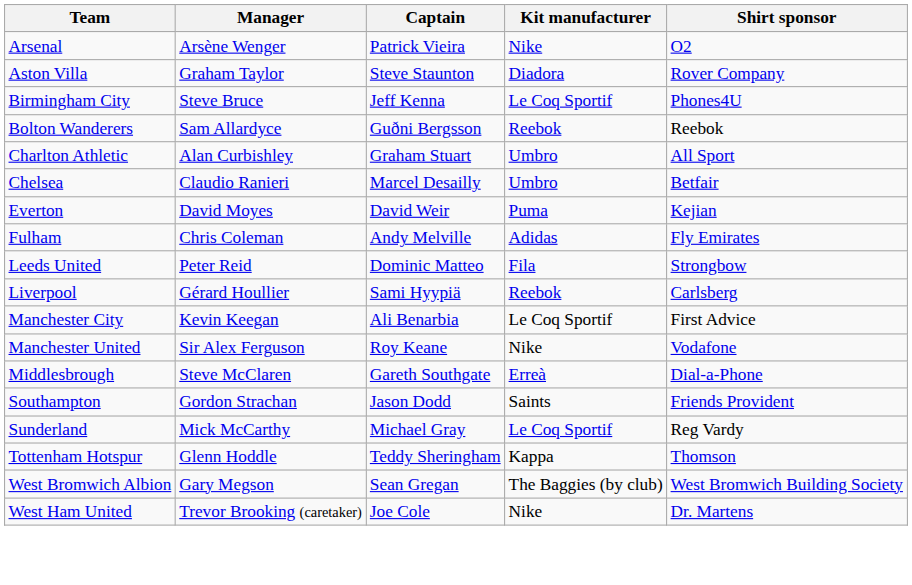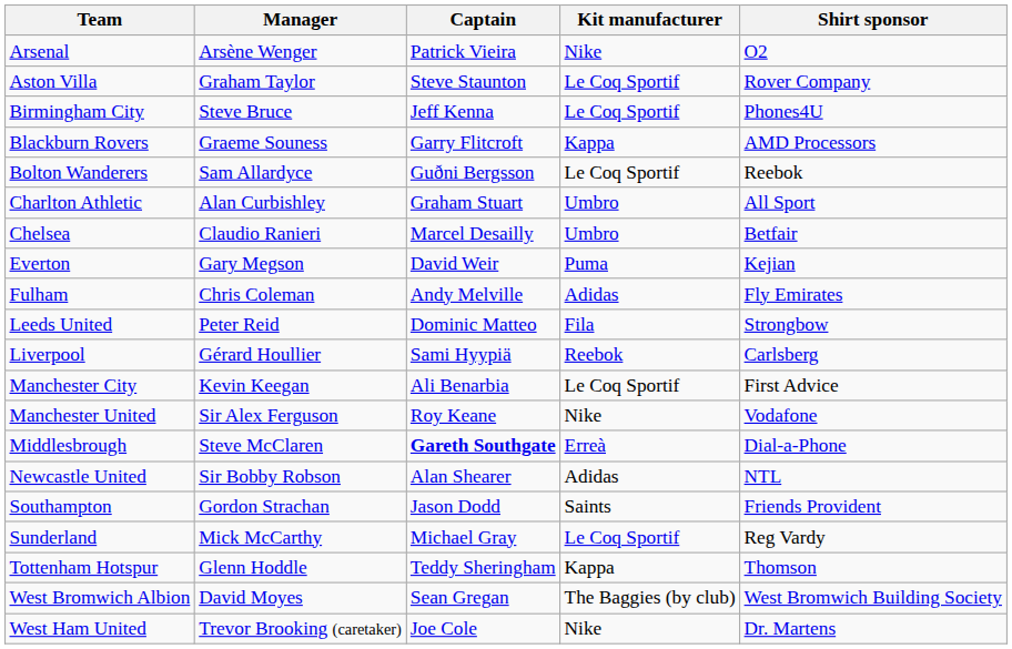 <table class="wikitable sortable">
 <tr>
 <th>Team</th>
 <th>Manager</th>
 <th>Captain</th>
 <th>Kit manufacturer</th>
 <th>Shirt sponsor</th>
 </tr>
 <tr>
 <td><a href='#'>Arsenal</a></td>
 <td> <a href='#'>Arsène Wenger</a></td>
 <td> <a href='#'>Patrick Vieira</a></td>
 <td><a href='#'>Nike</a></td>
 <td><a href='#'>O2</a></td>
 </tr>
 <tr>
 <td><a href='#'>Aston Villa</a></td>
 <td> <a href='#'>Graham Taylor</a></td>
 <td> <a href='#'>Steve Staunton</a></td>
-<td><a href='#'>Diadora</a></td>
+<td><a href='#'>Le Coq Sportif</a></td>
 <td><a href='#'>Rover Company</a></td>
 </tr>
 <tr>
 <td><a href='#'>Birmingham City</a></td>
 <td> <a href='#'>Steve Bruce</a></td>
 <td> <a href='#'>Jeff Kenna</a></td>
 <td><a href='#'>Le Coq Sportif</a></td>
 <td><a href='#'>Phones4U</a></td>
 </tr>
 <tr>
+<td><a href='#'>Blackburn Rovers</a></td>
+<td> <a href='#'>Graeme Souness</a></td>
+<td> <a href='#'>Garry Flitcroft</a></td>
+<td><a href='#'>Kappa</a></td>
+<td><a href='#'>AMD Processors</a></td>
+</tr>
+<tr>
 <td><a href='#'>Bolton Wanderers</a></td>
 <td> <a href='#'>Sam Allardyce</a></td>
 <td> <a href='#'>Guðni Bergsson</a></td>
-<td><a href='#'>Reebok</a></td>
+<td>Le Coq Sportif</td>
 <td>Reebok</td>
 </tr>
 <tr>
 <td><a href='#'>Charlton Athletic</a></td>
 <td> <a href='#'>Alan Curbishley</a></td>
 <td> <a href='#'>Graham Stuart</a></td>
 <td><a href='#'>Umbro</a></td>
 <td><a href='#'>All Sport</a></td>
 </tr>
 <tr>
 <td><a href='#'>Chelsea</a></td>
 <td> <a href='#'>Claudio Ranieri</a></td>
 <td> <a href='#'>Marcel Desailly</a></td>
 <td><a href='#'>Umbro</a></td>
 <td><a href='#'>Betfair</a></td>
 </tr>
 <tr>
 <td><a href='#'>Everton</a></td>
-<td> <a href='#'>David Moyes</a></td>
+<td> <a href='#'>Gary Megson</a></td>
 <td> <a href='#'>David Weir</a></td>
 <td><a href='#'>Puma</a></td>
 <td><a href='#'>Kejian</a></td>
 </tr>
 <tr>
 <td><a href='#'>Fulham</a></td>
 <td> <a href='#'>Chris Coleman</a></td>
 <td> <a href='#'>Andy Melville</a></td>
 <td><a href='#'>Adidas</a></td>
 <td><a href='#'>Fly Emirates</a></td>
 </tr>
 <tr>
 <td><a href='#'>Leeds United</a></td>
 <td> <a href='#'>Peter Reid</a></td>
 <td> <a href='#'>Dominic Matteo</a></td>
 <td><a href='#'>Fila</a></td>
 <td><a href='#'>Strongbow</a></td>
 </tr>
 <tr>
 <td><a href='#'>Liverpool</a></td>
 <td> <a href='#'>Gérard Houllier</a></td>
 <td> <a href='#'>Sami Hyypiä</a></td>
 <td><a href='#'>Reebok</a></td>
 <td><a href='#'>Carlsberg</a></td>
 </tr>
 <tr>
 <td><a href='#'>Manchester City</a></td>
 <td> <a href='#'>Kevin Keegan</a></td>
 <td> <a href='#'>Ali Benarbia</a></td>
 <td>Le Coq Sportif</td>
 <td>First Advice</td>
 </tr>
 <tr>
 <td><a href='#'>Manchester United</a></td>
 <td> <a href='#'>Sir Alex Ferguson</a></td>
 <td> <a href='#'>Roy Keane</a></td>
 <td>Nike</td>
 <td><a href='#'>Vodafone</a></td>
 </tr>
 <tr>
 <td><a href='#'>Middlesbrough</a></td>
 <td> <a href='#'>Steve McClaren</a></td>
-<td> <a href='#'>Gareth Southgate</a></td>
+<td><strong> <a href='#'>Gareth Southgate</a></strong></td>
 <td><a href='#'>Erreà</a></td>
 <td><a href='#'>Dial-a-Phone</a></td>
+</tr>
+<tr>
+<td><a href='#'>Newcastle United</a></td>
+<td> <a href='#'>Sir Bobby Robson</a></td>
+<td> <a href='#'>Alan Shearer</a></td>
+<td>Adidas</td>
+<td><a href='#'>NTL</a></td>
 </tr>
 <tr>
 <td><a href='#'>Southampton</a></td>
 <td> <a href='#'>Gordon Strachan</a></td>
 <td> <a href='#'>Jason Dodd</a></td>
 <td>Saints</td>
 <td><a href='#'>Friends Provident</a></td>
 </tr>
 <tr>
 <td><a href='#'>Sunderland</a></td>
 <td> <a href='#'>Mick McCarthy</a></td>
 <td> <a href='#'>Michael Gray</a></td>
 <td><a href='#'>Le Coq Sportif</a></td>
 <td>Reg Vardy</td>
 </tr>
 <tr>
 <td><a href='#'>Tottenham Hotspur</a></td>
 <td> <a href='#'>Glenn Hoddle</a></td>
 <td> <a href='#'>Teddy Sheringham</a></td>
 <td>Kappa</td>
 <td><a href='#'>Thomson</a></td>
 </tr>
 <tr>
 <td><a href='#'>West Bromwich Albion</a></td>
-<td> <a href='#'>Gary Megson</a></td>
+<td> <a href='#'>David Moyes</a></td>
 <td> <a href='#'>Sean Gregan</a></td>
 <td>The Baggies (by club)</td>
 <td><a href='#'>West Bromwich Building Society</a></td>
 </tr>
 <tr>
 <td><a href='#'>West Ham United</a></td>
 <td> <a href='#'>Trevor Brooking</a> <small>(caretaker)</small></td>
 <td> <a href='#'>Joe Cole</a></td>
 <td>Nike</td>
 <td><a href='#'>Dr. Martens</a></td>
 </tr>
 </table>
